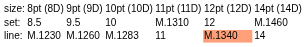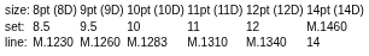 <table style="margin-left:40px;">
 <tr>
 <td>size:</td>
 <td>8pt (8D)</td>
 <td>9pt (9D)</td>
 <td>10pt (10D)</td>
 <td>11pt (11D)</td>
 <td>12pt (12D)</td>
 <td>14pt (14D)</td>
 </tr>
 <tr>
 <td>set:</td>
 <td>8.5</td>
 <td>9.5</td>
 <td>10</td>
-<td>M.1310</td>
+<td>11</td>
 <td>12</td>
 <td>M.1460</td>
 </tr>
 <tr>
 <td>line:</td>
 <td>M.1230</td>
 <td>M.1260</td>
 <td>M.1283</td>
-<td>11</td>
-<td style="background: lightsalmon;">M.1340</td>
+<td>M.1310</td>
+<td>M.1340</td>
 <td>14</td>
 </tr>
 </table>
